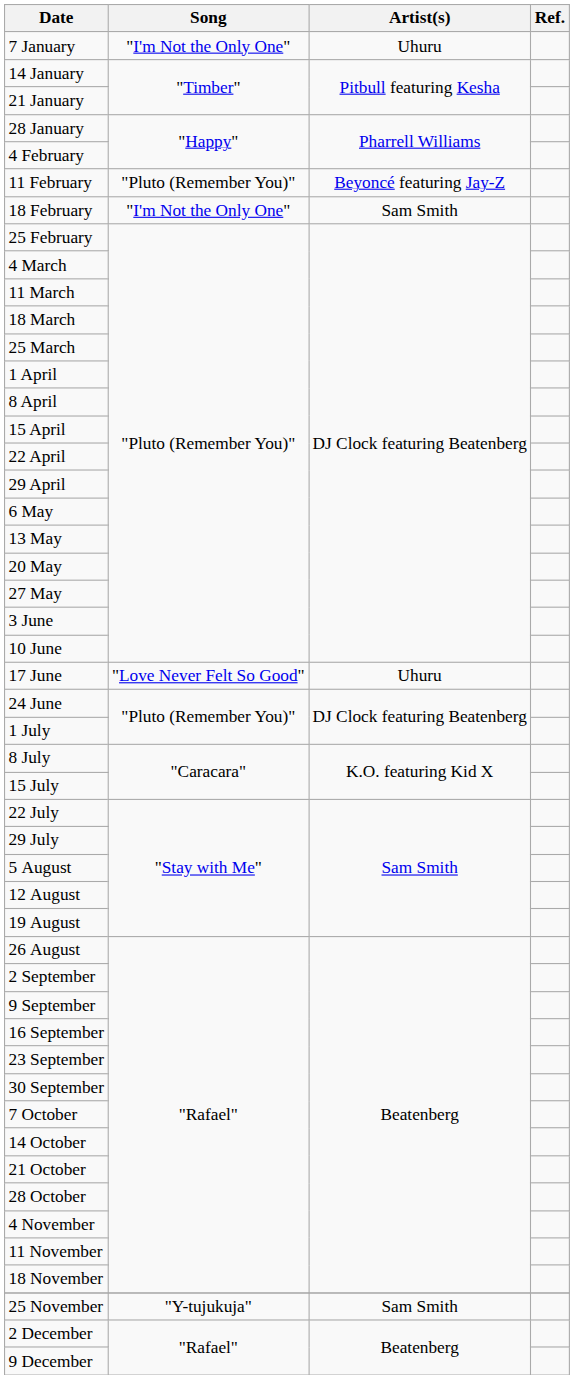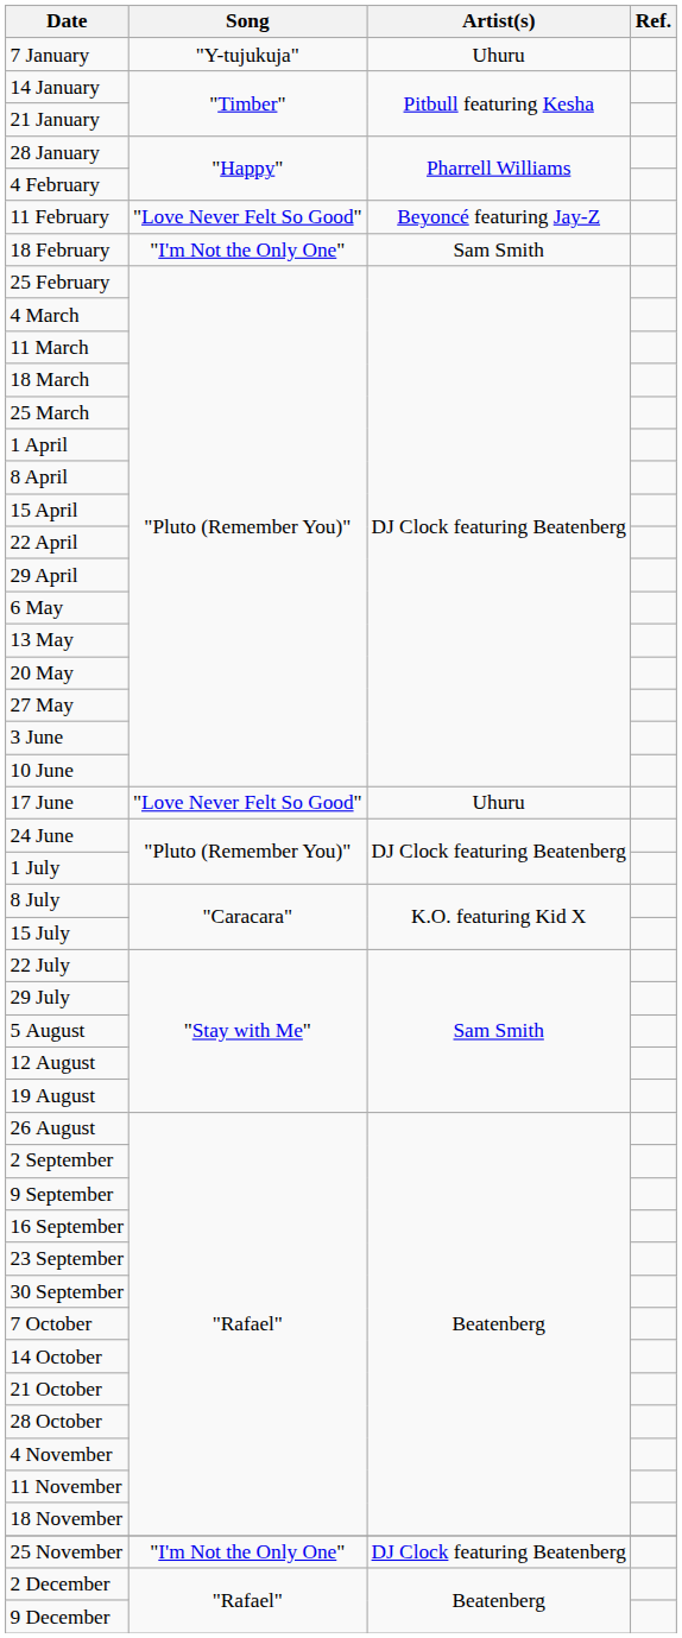 <table class="wikitable">
 <tr>
 <th style="text-align: center;">Date</th>
 <th style="text-align: center;">Song</th>
 <th style="text-align: center;">Artist(s)</th>
 <th style="text-align: center;">Ref.</th>
 </tr>
 <tr>
 <td>7 January</td>
-<td style="text-align: center;">"<a href='#'>I'm Not the Only One</a>"</td>
+<td style="text-align: center;">"Y-tujukuja"</td>
 <td style="text-align: center;">Uhuru</td>
 <td style="text-align: center;"></td>
 </tr>
 <tr>
 <td>14 January</td>
 <td rowspan="2" style="text-align: center;">"<a href='#'>Timber</a>"</td>
 <td rowspan="2" style="text-align: center;"><a href='#'>Pitbull</a> featuring <a href='#'>Kesha</a></td>
 <td style="text-align: center;"></td>
 </tr>
 <tr>
 <td>21 January</td>
 <td style="text-align: center;"></td>
 </tr>
 <tr>
 <td>28 January</td>
 <td rowspan="2" style="text-align: center;">"<a href='#'>Happy</a>"</td>
 <td rowspan="2" style="text-align: center;"><a href='#'>Pharrell Williams</a></td>
 <td style="text-align: center;"></td>
 </tr>
 <tr>
 <td>4 February</td>
 <td style="text-align: center;"></td>
 </tr>
 <tr>
 <td>11 February</td>
-<td style="text-align: center;">"Pluto (Remember You)"</td>
+<td style="text-align: center;">"<a href='#'>Love Never Felt So Good</a>"</td>
 <td style="text-align: center;"><a href='#'>Beyoncé</a> featuring <a href='#'>Jay-Z</a></td>
 <td style="text-align: center;"></td>
 </tr>
 <tr>
 <td>18 February</td>
 <td style="text-align: center;">"<a href='#'>I'm Not the Only One</a>"</td>
 <td style="text-align: center;">Sam Smith</td>
 <td style="text-align: center;"></td>
 </tr>
 <tr>
 <td>25 February</td>
 <td rowspan="16" style="text-align: center;">"Pluto (Remember You)"</td>
 <td rowspan="16" style="text-align: center;">DJ Clock featuring Beatenberg</td>
 <td style="text-align: center;"></td>
 </tr>
 <tr>
 <td>4 March</td>
 <td style="text-align: center;"></td>
 </tr>
 <tr>
 <td>11 March</td>
 <td style="text-align: center;"></td>
 </tr>
 <tr>
 <td>18 March</td>
 <td style="text-align: center;"></td>
 </tr>
 <tr>
 <td>25 March</td>
 <td style="text-align: center;"></td>
 </tr>
 <tr>
 <td>1 April</td>
 <td style="text-align: center;"></td>
 </tr>
 <tr>
 <td>8 April</td>
 <td style="text-align: center;"></td>
 </tr>
 <tr>
 <td>15 April</td>
 <td style="text-align: center;"></td>
 </tr>
 <tr>
 <td>22 April</td>
 <td style="text-align: center;"></td>
 </tr>
 <tr>
 <td>29 April</td>
 <td style="text-align: center;"></td>
 </tr>
 <tr>
 <td>6 May</td>
 <td style="text-align: center;"></td>
 </tr>
 <tr>
 <td>13 May</td>
 <td style="text-align: center;"></td>
 </tr>
 <tr>
 <td>20 May</td>
 <td style="text-align: center;"></td>
 </tr>
 <tr>
 <td>27 May</td>
 <td style="text-align: center;"></td>
 </tr>
 <tr>
 <td>3 June</td>
 <td style="text-align: center;"></td>
 </tr>
 <tr>
 <td>10 June</td>
 <td style="text-align: center;"></td>
 </tr>
 <tr>
 <td>17 June</td>
 <td style="text-align: center;">"<a href='#'>Love Never Felt So Good</a>"</td>
 <td style="text-align: center;">Uhuru</td>
 <td style="text-align: center;"></td>
 </tr>
 <tr>
 <td>24 June</td>
 <td rowspan="2" style="text-align: center;">"Pluto (Remember You)"</td>
 <td rowspan="2" style="text-align: center;">DJ Clock featuring Beatenberg</td>
 <td style="text-align: center;"></td>
 </tr>
 <tr>
 <td>1 July</td>
 <td style="text-align: center;"></td>
 </tr>
 <tr>
 <td>8 July</td>
 <td rowspan="2" style="text-align: center;">"Caracara"</td>
 <td rowspan="2" style="text-align: center;">K.O. featuring Kid X</td>
 <td style="text-align: center;"></td>
 </tr>
 <tr>
 <td>15 July</td>
 <td style="text-align: center;"></td>
 </tr>
 <tr>
 <td>22 July</td>
 <td rowspan="5" style="text-align: center;">"<a href='#'>Stay with Me</a>"</td>
 <td rowspan="5" style="text-align: center;"><a href='#'>Sam Smith</a></td>
 <td style="text-align: center;"></td>
 </tr>
 <tr>
 <td>29 July</td>
 <td style="text-align: center;"></td>
 </tr>
 <tr>
 <td>5 August</td>
 <td style="text-align: center;"></td>
 </tr>
 <tr>
 <td>12 August</td>
 <td style="text-align: center;"></td>
 </tr>
 <tr>
 <td>19 August</td>
 <td style="text-align: center;"></td>
 </tr>
 <tr>
 <td>26 August</td>
 <td rowspan="13" style="text-align: center;">"Rafael"</td>
 <td rowspan="13" style="text-align: center;">Beatenberg</td>
 <td style="text-align: center;"></td>
 </tr>
 <tr>
 <td>2 September</td>
 <td style="text-align: center;"></td>
 </tr>
 <tr>
 <td>9 September</td>
 <td style="text-align: center;"></td>
 </tr>
 <tr>
 <td>16 September</td>
 <td style="text-align: center;"></td>
 </tr>
 <tr>
 <td>23 September</td>
 <td style="text-align: center;"></td>
 </tr>
 <tr>
 <td>30 September</td>
 <td style="text-align: center;"></td>
 </tr>
 <tr>
 <td>7 October</td>
 <td style="text-align: center;"></td>
 </tr>
 <tr>
 <td>14 October</td>
 <td style="text-align: center;"></td>
 </tr>
 <tr>
 <td>21 October</td>
 <td style="text-align: center;"></td>
 </tr>
 <tr>
 <td>28 October</td>
 <td style="text-align: center;"></td>
 </tr>
 <tr>
 <td>4 November</td>
 <td style="text-align: center;"></td>
 </tr>
 <tr>
 <td>11 November</td>
 <td style="text-align: center;"></td>
 </tr>
 <tr>
 <td>18 November</td>
 <td style="text-align: center;"></td>
 </tr>
 <tr>
 </tr>
 <tr>
 <td>25 November</td>
-<td style="text-align: center;">"Y-tujukuja"</td>
-<td style="text-align: center;">Sam Smith</td>
+<td style="text-align: center;">"<a href='#'>I'm Not the Only One</a>"</td>
+<td style="text-align: center;"><a href='#'>DJ Clock</a> featuring Beatenberg</td>
 <td style="text-align: center;"></td>
 </tr>
 <tr>
 <td>2 December</td>
 <td rowspan="2" style="text-align: center;">"Rafael"</td>
 <td rowspan="2" style="text-align: center;">Beatenberg</td>
 <td style="text-align: center;"></td>
 </tr>
 <tr>
 <td>9 December</td>
 <td style="text-align: center;"></td>
 </tr>
 </table>
